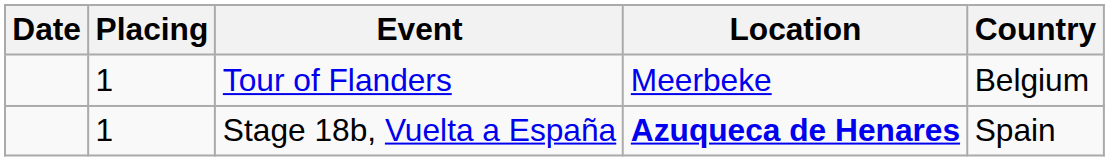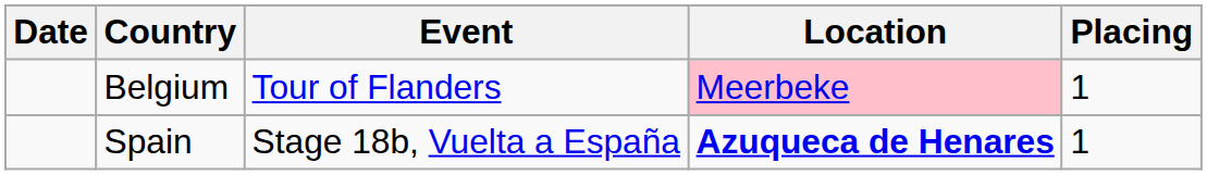 <table class="wikitable sortable">
 <tr>
 <th>Date</th>
-<th>Placing</th>
+<th>Country</th>
 <th>Event</th>
 <th>Location</th>
-<th>Country</th>
+<th>Placing</th>
 </tr>
 <tr>
 <td></td>
+<td>Belgium</td>
+<td><a href='#'>Tour of Flanders</a></td>
+<td style="background: pink;"><a href='#'>Meerbeke</a></td>
 <td>1</td>
-<td><a href='#'>Tour of Flanders</a></td>
-<td><a href='#'>Meerbeke</a></td>
-<td>Belgium</td>
 </tr>
 <tr>
 <td></td>
-<td>1</td>
+<td>Spain</td>
 <td>Stage 18b, <a href='#'>Vuelta a España</a></td>
 <td><strong><a href='#'>Azuqueca de Henares</a></strong></td>
-<td>Spain</td>
+<td>1</td>
 </tr>
 </table>
